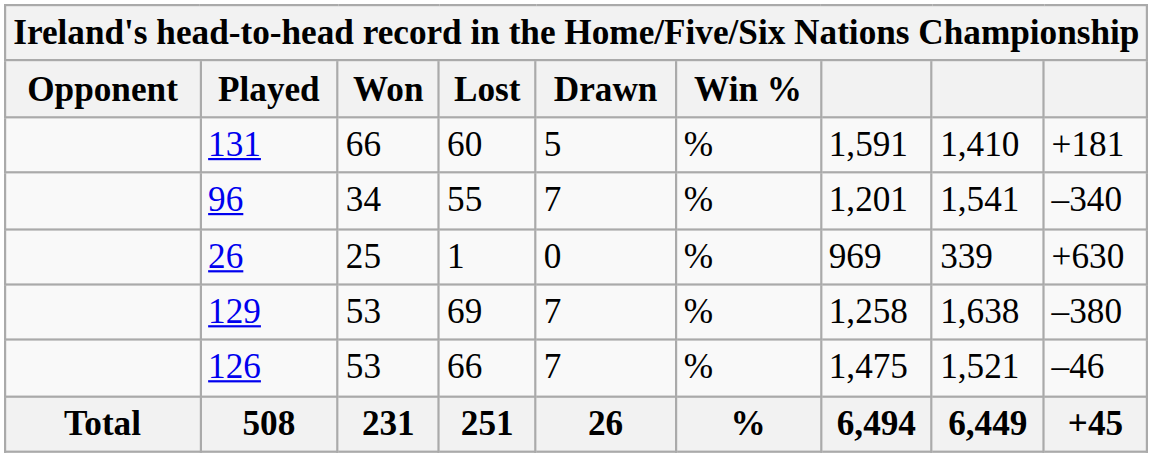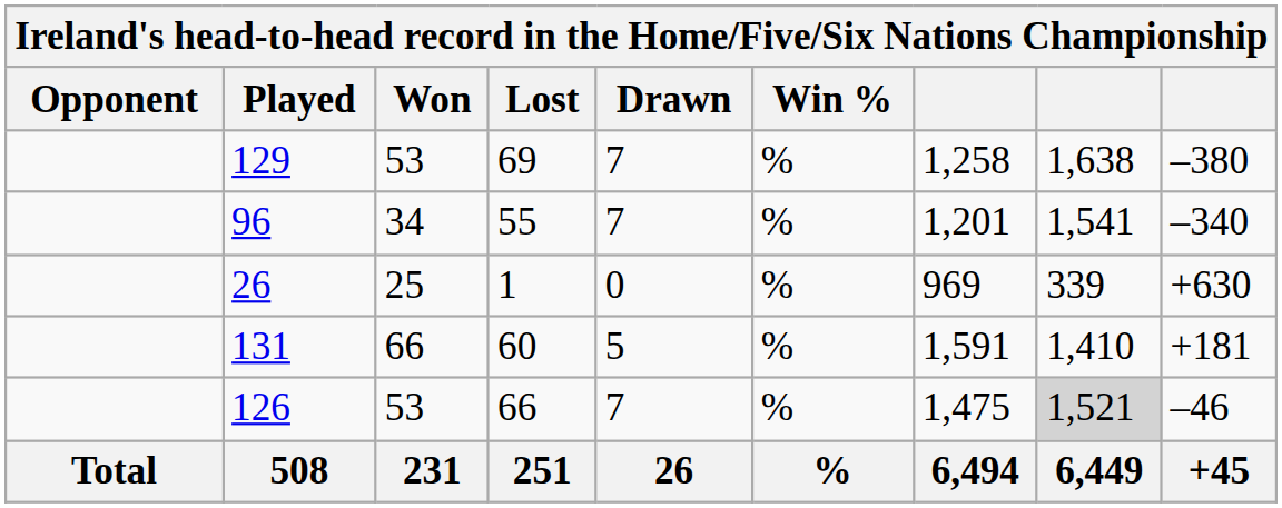 <table class="wikitable sortable">
 <tr>
 <th colspan="9">Ireland's head-to-head record in the Home/Five/Six Nations Championship</th>
 </tr>
 <tr>
 <th>Opponent</th>
 <th>Played</th>
 <th>Won</th>
 <th>Lost</th>
 <th>Drawn</th>
 <th>Win %</th>
 <th></th>
 <th></th>
 <th></th>
 </tr>
 <tr>
 <td></td>
-<td><a href='#'>131</a></td>
-<td>66</td>
-<td>60</td>
-<td>5</td>
+<td><a href='#'>129</a></td>
+<td>53</td>
+<td>69</td>
+<td>7</td>
 <td>%</td>
-<td>1,591</td>
-<td>1,410</td>
-<td>+181</td>
+<td>1,258</td>
+<td>1,638</td>
+<td>–380</td>
 </tr>
 <tr>
 <td></td>
 <td><a href='#'>96</a></td>
 <td>34</td>
 <td>55</td>
 <td>7</td>
 <td>%</td>
 <td>1,201</td>
 <td>1,541</td>
 <td>–340</td>
 </tr>
 <tr>
 <td></td>
 <td><a href='#'>26</a></td>
 <td>25</td>
 <td>1</td>
 <td>0</td>
 <td>%</td>
 <td>969</td>
 <td>339</td>
 <td>+630</td>
 </tr>
 <tr>
 <td></td>
-<td><a href='#'>129</a></td>
-<td>53</td>
-<td>69</td>
-<td>7</td>
+<td><a href='#'>131</a></td>
+<td>66</td>
+<td>60</td>
+<td>5</td>
 <td>%</td>
-<td>1,258</td>
-<td>1,638</td>
-<td>–380</td>
+<td>1,591</td>
+<td>1,410</td>
+<td>+181</td>
 </tr>
 <tr>
 <td></td>
 <td><a href='#'>126</a></td>
 <td>53</td>
 <td>66</td>
 <td>7</td>
 <td>%</td>
 <td>1,475</td>
-<td>1,521</td>
+<td style="background: lightgrey;">1,521</td>
 <td>–46</td>
 </tr>
 <tr class="sortbottom">
 <th>Total</th>
 <th>508</th>
 <th>231</th>
 <th>251</th>
 <th>26</th>
 <th>%</th>
 <th>6,494</th>
 <th>6,449</th>
 <th>+45</th>
 </tr>
 </table>
